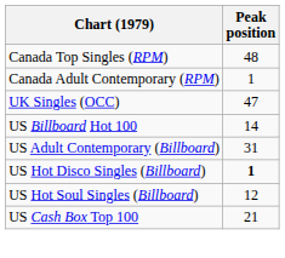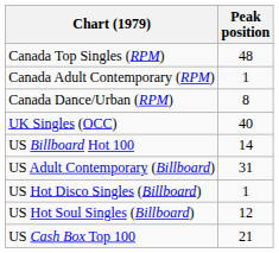 <table class="wikitable sortable">
 <tr>
 <th align="left">Chart (1979)</th>
 <th align="left">Peak<br>position</th>
 </tr>
 <tr>
 <td>Canada Top Singles (<a href='#'><em>RPM</em></a>)</td>
 <td style="text-align:center;">48</td>
 </tr>
 <tr>
 <td>Canada Adult Contemporary (<a href='#'><em>RPM</em></a>)</td>
 <td style="text-align:center;">1</td>
 </tr>
 <tr>
+<td>Canada Dance/Urban (<a href='#'><em>RPM</em></a>)</td>
+<td style="text-align:center;">8</td>
+</tr>
+<tr>
 <td><a href='#'>UK Singles</a> (<a href='#'>OCC</a>)</td>
-<td style="text-align:center;">47</td>
+<td style="text-align:center;">40</td>
 </tr>
 <tr>
 <td>US <em><a href='#'>Billboard</a></em> <a href='#'>Hot 100</a></td>
 <td style="text-align:center;">14</td>
 </tr>
 <tr>
 <td>US <a href='#'>Adult Contemporary</a> (<a href='#'><em>Billboard</em></a>)</td>
 <td style="text-align:center;">31</td>
 </tr>
 <tr>
 <td>US <a href='#'>Hot Disco Singles</a> (<a href='#'><em>Billboard</em></a>)</td>
-<td style="text-align:center;"><strong>1</strong></td>
+<td style="text-align:center;">1</td>
 </tr>
 <tr>
 <td>US <a href='#'>Hot Soul Singles</a> (<a href='#'><em>Billboard</em></a>)</td>
 <td style="text-align:center;">12</td>
 </tr>
 <tr>
 <td>US <a href='#'><em>Cash Box</em> Top 100</a></td>
 <td align="center">21</td>
 </tr>
 </table>
